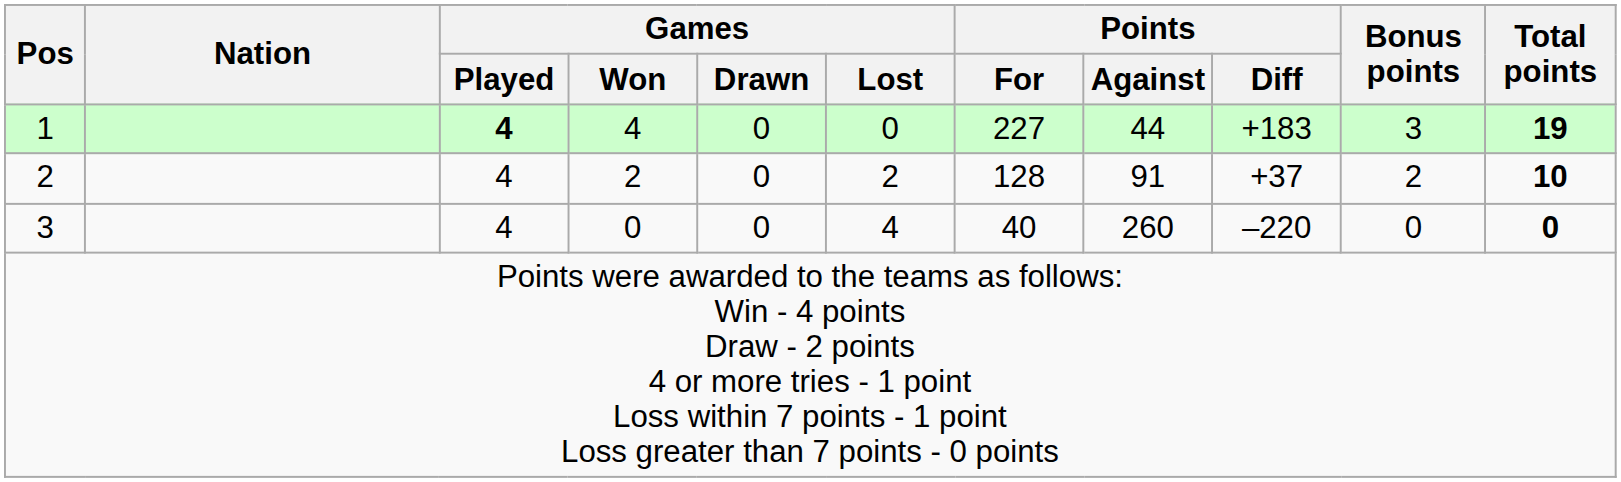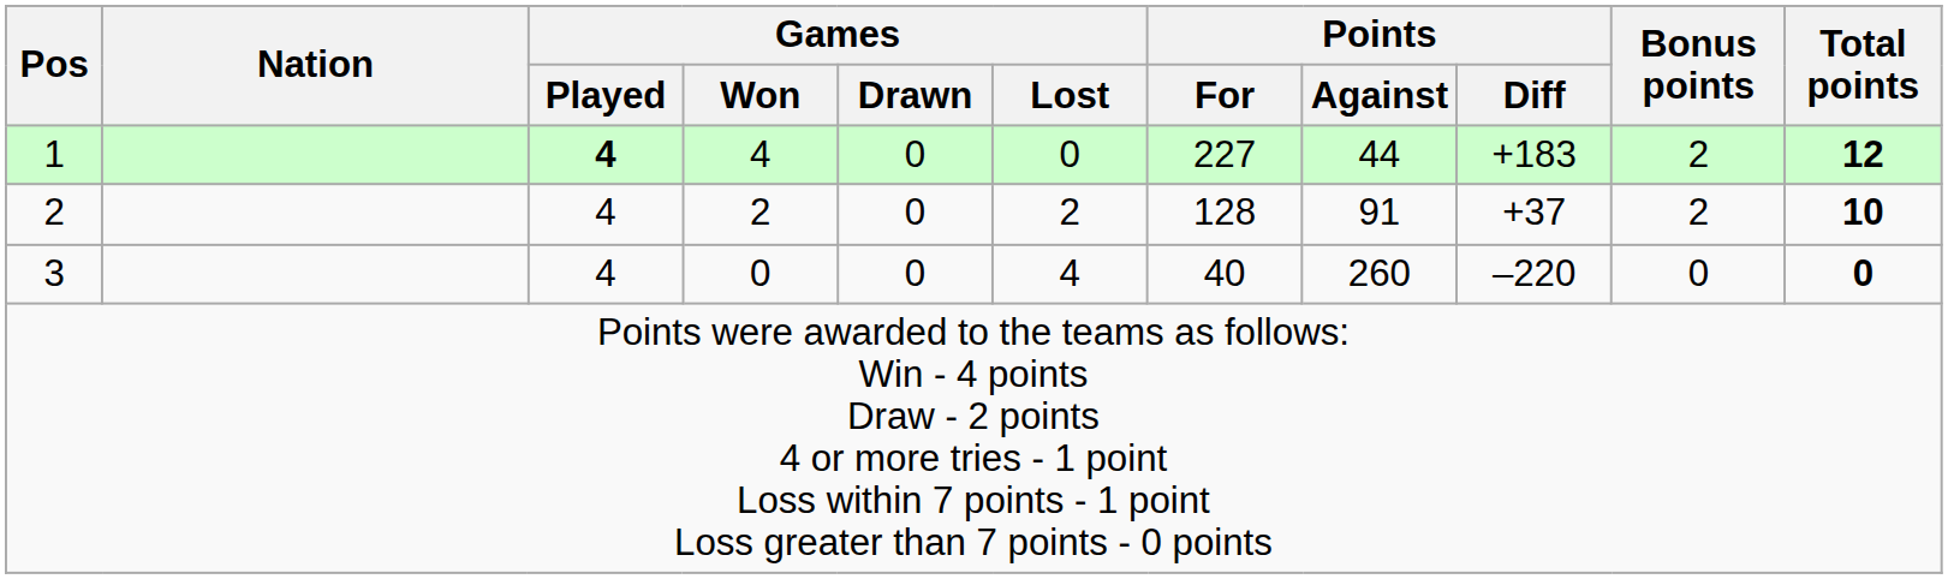 <table class="wikitable" style="text-align:center">
 <tr>
 <th rowspan="2" style="width:5%;">Pos</th>
 <th rowspan="2" style="width:22%;">Nation</th>
 <th colspan="4" style="width:32%;">Games</th>
 <th colspan="3" style="width:32%;">Points</th>
 <th rowspan="2" style="width:9%;">Bonus<br>points</th>
 <th rowspan="2" style="width:9%;">Total<br>points</th>
 </tr>
 <tr>
 <th style="width:8%;">Played</th>
 <th style="width:8%;">Won</th>
 <th style="width:8%;">Drawn</th>
 <th style="width:8%;">Lost</th>
 <th style="width:8%;">For</th>
 <th style="width:8%;">Against</th>
 <th style="width:8%;">Diff</th>
 </tr>
 <tr bgcolor="#ccffcc">
 <td>1</td>
 <td align="left"></td>
 <td><strong>4</strong></td>
 <td>4</td>
 <td>0</td>
 <td>0</td>
 <td>227</td>
 <td>44</td>
 <td>+183</td>
-<td>3</td>
-<td><strong>19</strong></td>
+<td>2</td>
+<td><strong>12</strong></td>
 </tr>
 <tr>
 <td>2</td>
 <td align="left"></td>
 <td>4</td>
 <td>2</td>
 <td>0</td>
 <td>2</td>
 <td>128</td>
 <td>91</td>
 <td>+37</td>
 <td>2</td>
 <td><strong>10</strong></td>
 </tr>
 <tr>
 <td>3</td>
 <td align="left"></td>
 <td>4</td>
 <td>0</td>
 <td>0</td>
 <td>4</td>
 <td>40</td>
 <td>260</td>
 <td>–220</td>
 <td>0</td>
 <td><strong>0</strong></td>
 </tr>
 <tr>
 <td colspan="100%" style="text-align:center;">Points were awarded to the teams as follows:<br>Win - 4 points<br>Draw - 2 points<br> 4 or more tries - 1 point<br> Loss within 7 points - 1 point<br>Loss greater than 7 points - 0 points</td>
 </tr>
 </table>
